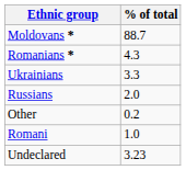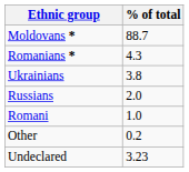 <table class="wikitable sortable">
 <tr>
 <th style="width:140px;"><a href='#'>Ethnic group</a></th>
 <th>% of total</th>
 </tr>
 <tr>
 <td><a href='#'>Moldovans</a> <strong>*</strong></td>
 <td>88.7</td>
 </tr>
 <tr>
 <td><a href='#'>Romanians</a> <strong>*</strong></td>
 <td>4.3</td>
 </tr>
 <tr>
 <td><a href='#'>Ukrainians</a></td>
-<td>3.3</td>
+<td>3.8</td>
 </tr>
 <tr>
 <td><a href='#'>Russians</a></td>
 <td>2.0</td>
 </tr>
 <tr>
+<td><a href='#'>Romani</a></td>
+<td>1.0</td>
+</tr>
+<tr>
 <td>Other</td>
 <td>0.2</td>
-</tr>
-<tr>
-<td><a href='#'>Romani</a></td>
-<td>1.0</td>
 </tr>
 <tr>
 <td>Undeclared</td>
 <td>3.23</td>
 </tr>
 </table>
